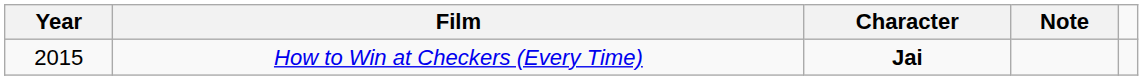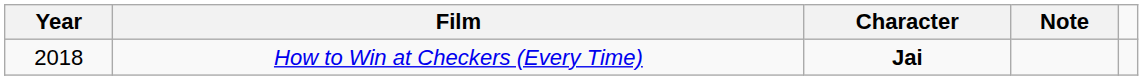 <table class="wikitable" width="65%">
 <tr>
 <th>Year</th>
 <th>Film</th>
 <th>Character</th>
 <th>Note</th>
 <td class="unsortable"></td>
 </tr>
 <tr align="center">
-<td>2015</td>
+<td>2018</td>
 <td><em><a href='#'>How to Win at Checkers (Every Time)</a></em></td>
 <td><strong>Jai</strong></td>
 <td></td>
 <td></td>
 </tr>
 </table>
